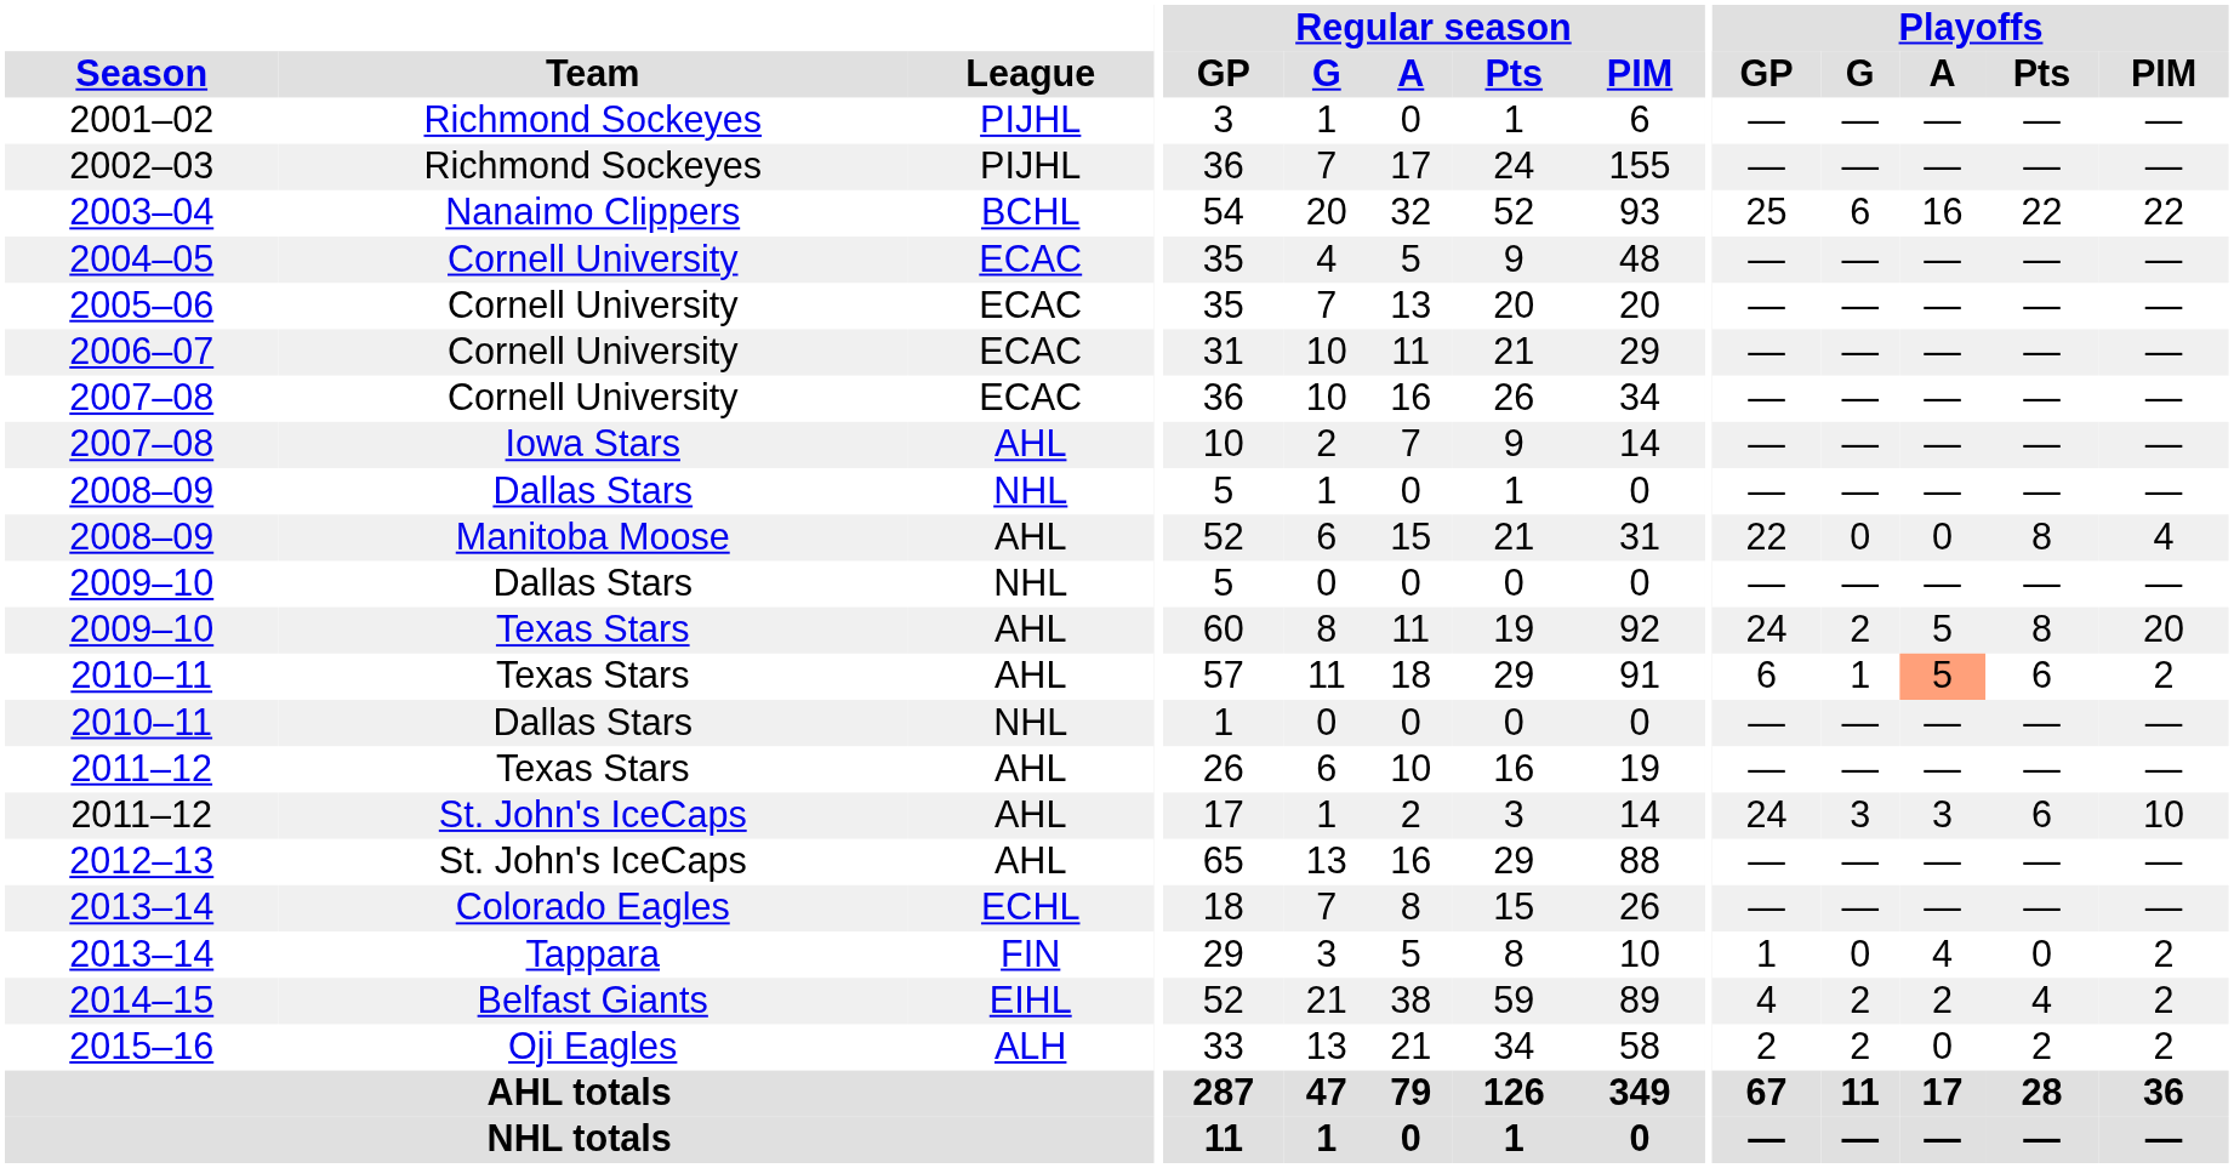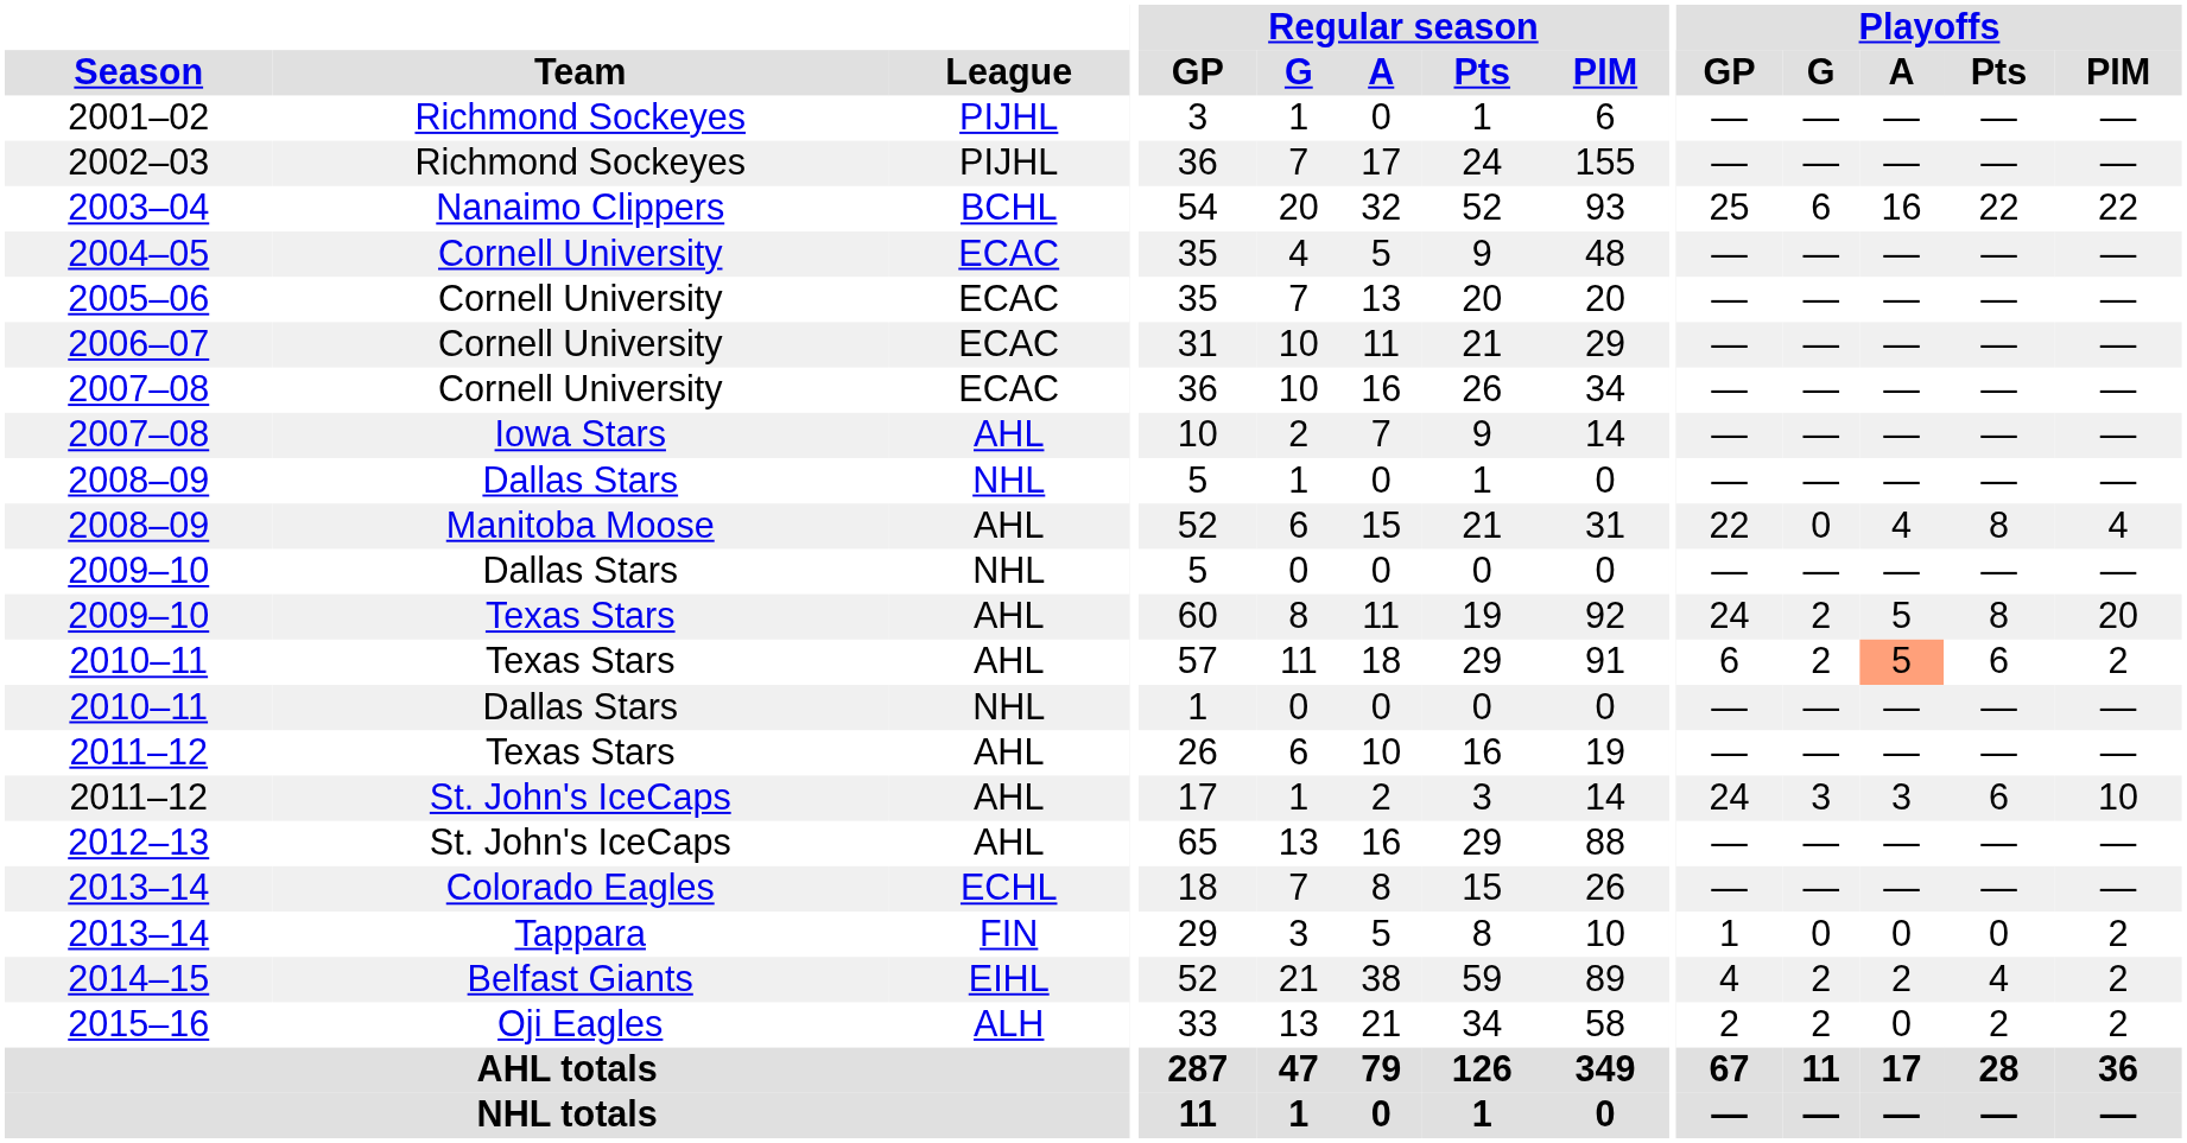 <table border="0" cellpadding="1" cellspacing="0" style="text-align:center; width:60em">
 <tr bgcolor="#e0e0e0">
 <th colspan="3" bgcolor="#ffffff"></th>
 <th rowspan="100" bgcolor="#ffffff"></th>
 <th colspan="5"><a href='#'>Regular season</a></th>
 <th rowspan="100" bgcolor="#ffffff"></th>
 <th colspan="5"><a href='#'>Playoffs</a></th>
 </tr>
 <tr bgcolor="#e0e0e0">
 <th><a href='#'>Season</a></th>
 <th>Team</th>
 <th>League</th>
 <th>GP</th>
 <th><a href='#'>G</a></th>
 <th><a href='#'>A</a></th>
 <th><a href='#'>Pts</a></th>
 <th><a href='#'>PIM</a></th>
 <th>GP</th>
 <th>G</th>
 <th>A</th>
 <th>Pts</th>
 <th>PIM</th>
 </tr>
 <tr>
 <td>2001–02</td>
 <td><a href='#'>Richmond Sockeyes</a></td>
 <td><a href='#'>PIJHL</a></td>
 <td>3</td>
 <td>1</td>
 <td>0</td>
 <td>1</td>
 <td>6</td>
 <td>—</td>
 <td>—</td>
 <td>—</td>
 <td>—</td>
 <td>—</td>
 </tr>
 <tr bgcolor="#f0f0f0">
 <td>2002–03</td>
 <td>Richmond Sockeyes</td>
 <td>PIJHL</td>
 <td>36</td>
 <td>7</td>
 <td>17</td>
 <td>24</td>
 <td>155</td>
 <td>—</td>
 <td>—</td>
 <td>—</td>
 <td>—</td>
 <td>—</td>
 </tr>
 <tr>
 <td><a href='#'>2003–04</a></td>
 <td><a href='#'>Nanaimo Clippers</a></td>
 <td><a href='#'>BCHL</a></td>
 <td>54</td>
 <td>20</td>
 <td>32</td>
 <td>52</td>
 <td>93</td>
 <td>25</td>
 <td>6</td>
 <td>16</td>
 <td>22</td>
 <td>22</td>
 </tr>
 <tr bgcolor="#f0f0f0">
 <td><a href='#'>2004–05</a></td>
 <td><a href='#'>Cornell University</a></td>
 <td><a href='#'>ECAC</a></td>
 <td>35</td>
 <td>4</td>
 <td>5</td>
 <td>9</td>
 <td>48</td>
 <td>—</td>
 <td>—</td>
 <td>—</td>
 <td>—</td>
 <td>—</td>
 </tr>
 <tr>
 <td><a href='#'>2005–06</a></td>
 <td>Cornell University</td>
 <td>ECAC</td>
 <td>35</td>
 <td>7</td>
 <td>13</td>
 <td>20</td>
 <td>20</td>
 <td>—</td>
 <td>—</td>
 <td>—</td>
 <td>—</td>
 <td>—</td>
 </tr>
 <tr bgcolor="#f0f0f0">
 <td><a href='#'>2006–07</a></td>
 <td>Cornell University</td>
 <td>ECAC</td>
 <td>31</td>
 <td>10</td>
 <td>11</td>
 <td>21</td>
 <td>29</td>
 <td>—</td>
 <td>—</td>
 <td>—</td>
 <td>—</td>
 <td>—</td>
 </tr>
 <tr>
 <td><a href='#'>2007–08</a></td>
 <td>Cornell University</td>
 <td>ECAC</td>
 <td>36</td>
 <td>10</td>
 <td>16</td>
 <td>26</td>
 <td>34</td>
 <td>—</td>
 <td>—</td>
 <td>—</td>
 <td>—</td>
 <td>—</td>
 </tr>
 <tr bgcolor="#f0f0f0">
 <td><a href='#'>2007–08</a></td>
 <td><a href='#'>Iowa Stars</a></td>
 <td><a href='#'>AHL</a></td>
 <td>10</td>
 <td>2</td>
 <td>7</td>
 <td>9</td>
 <td>14</td>
 <td>—</td>
 <td>—</td>
 <td>—</td>
 <td>—</td>
 <td>—</td>
 </tr>
 <tr>
 <td><a href='#'>2008–09</a></td>
 <td><a href='#'>Dallas Stars</a></td>
 <td><a href='#'>NHL</a></td>
 <td>5</td>
 <td>1</td>
 <td>0</td>
 <td>1</td>
 <td>0</td>
 <td>—</td>
 <td>—</td>
 <td>—</td>
 <td>—</td>
 <td>—</td>
 </tr>
 <tr bgcolor="#f0f0f0">
 <td><a href='#'>2008–09</a></td>
 <td><a href='#'>Manitoba Moose</a></td>
 <td>AHL</td>
 <td>52</td>
 <td>6</td>
 <td>15</td>
 <td>21</td>
 <td>31</td>
 <td>22</td>
 <td>0</td>
-<td>0</td>
+<td>4</td>
 <td>8</td>
 <td>4</td>
 </tr>
 <tr>
 <td><a href='#'>2009–10</a></td>
 <td>Dallas Stars</td>
 <td>NHL</td>
 <td>5</td>
 <td>0</td>
 <td>0</td>
 <td>0</td>
 <td>0</td>
 <td>—</td>
 <td>—</td>
 <td>—</td>
 <td>—</td>
 <td>—</td>
 </tr>
 <tr bgcolor="#f0f0f0">
 <td><a href='#'>2009–10</a></td>
 <td><a href='#'>Texas Stars</a></td>
 <td>AHL</td>
 <td>60</td>
 <td>8</td>
 <td>11</td>
 <td>19</td>
 <td>92</td>
 <td>24</td>
 <td>2</td>
 <td>5</td>
 <td>8</td>
 <td>20</td>
 </tr>
 <tr>
 <td><a href='#'>2010–11</a></td>
 <td>Texas Stars</td>
 <td>AHL</td>
 <td>57</td>
 <td>11</td>
 <td>18</td>
 <td>29</td>
 <td>91</td>
 <td>6</td>
-<td>1</td>
+<td>2</td>
 <td style="background: lightsalmon;">5</td>
 <td>6</td>
 <td>2</td>
 </tr>
 <tr bgcolor="#f0f0f0">
 <td><a href='#'>2010–11</a></td>
 <td>Dallas Stars</td>
 <td>NHL</td>
 <td>1</td>
 <td>0</td>
 <td>0</td>
 <td>0</td>
 <td>0</td>
 <td>—</td>
 <td>—</td>
 <td>—</td>
 <td>—</td>
 <td>—</td>
 </tr>
 <tr>
 <td><a href='#'>2011–12</a></td>
 <td>Texas Stars</td>
 <td>AHL</td>
 <td>26</td>
 <td>6</td>
 <td>10</td>
 <td>16</td>
 <td>19</td>
 <td>—</td>
 <td>—</td>
 <td>—</td>
 <td>—</td>
 <td>—</td>
 </tr>
 <tr bgcolor="#f0f0f0">
 <td>2011–12</td>
 <td><a href='#'>St. John's IceCaps</a></td>
 <td>AHL</td>
 <td>17</td>
 <td>1</td>
 <td>2</td>
 <td>3</td>
 <td>14</td>
 <td>24</td>
 <td>3</td>
 <td>3</td>
 <td>6</td>
 <td>10</td>
 </tr>
 <tr>
 <td><a href='#'>2012–13</a></td>
 <td>St. John's IceCaps</td>
 <td>AHL</td>
 <td>65</td>
 <td>13</td>
 <td>16</td>
 <td>29</td>
 <td>88</td>
 <td>—</td>
 <td>—</td>
 <td>—</td>
 <td>—</td>
 <td>—</td>
 </tr>
 <tr bgcolor="#f0f0f0">
 <td><a href='#'>2013–14</a></td>
 <td><a href='#'>Colorado Eagles</a></td>
 <td><a href='#'>ECHL</a></td>
 <td>18</td>
 <td>7</td>
 <td>8</td>
 <td>15</td>
 <td>26</td>
 <td>—</td>
 <td>—</td>
 <td>—</td>
 <td>—</td>
 <td>—</td>
 </tr>
 <tr>
 <td><a href='#'>2013–14</a></td>
 <td><a href='#'>Tappara</a></td>
 <td><a href='#'>FIN</a></td>
 <td>29</td>
 <td>3</td>
 <td>5</td>
 <td>8</td>
 <td>10</td>
 <td>1</td>
 <td>0</td>
-<td>4</td>
+<td>0</td>
 <td>0</td>
 <td>2</td>
 </tr>
 <tr bgcolor="#f0f0f0">
 <td><a href='#'>2014–15</a></td>
 <td><a href='#'>Belfast Giants</a></td>
 <td><a href='#'>EIHL</a></td>
 <td>52</td>
 <td>21</td>
 <td>38</td>
 <td>59</td>
 <td>89</td>
 <td>4</td>
 <td>2</td>
 <td>2</td>
 <td>4</td>
 <td>2</td>
 </tr>
 <tr>
 <td><a href='#'>2015–16</a></td>
 <td><a href='#'>Oji Eagles</a></td>
 <td><a href='#'>ALH</a></td>
 <td>33</td>
 <td>13</td>
 <td>21</td>
 <td>34</td>
 <td>58</td>
 <td>2</td>
 <td>2</td>
 <td>0</td>
 <td>2</td>
 <td>2</td>
 </tr>
 <tr bgcolor="#e0e0e0">
 <th colspan="3">AHL totals</th>
 <th>287</th>
 <th>47</th>
 <th>79</th>
 <th>126</th>
 <th>349</th>
 <th>67</th>
 <th>11</th>
 <th>17</th>
 <th>28</th>
 <th>36</th>
 </tr>
 <tr bgcolor="#e0e0e0">
 <th colspan="3">NHL totals</th>
 <th>11</th>
 <th>1</th>
 <th>0</th>
 <th>1</th>
 <th>0</th>
 <th>—</th>
 <th>—</th>
 <th>—</th>
 <th>—</th>
 <th>—</th>
 </tr>
 </table>
